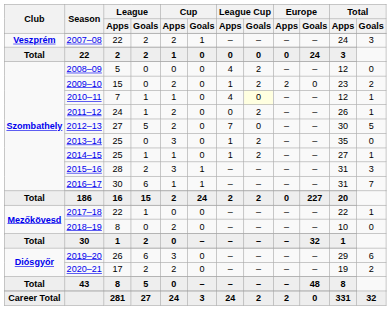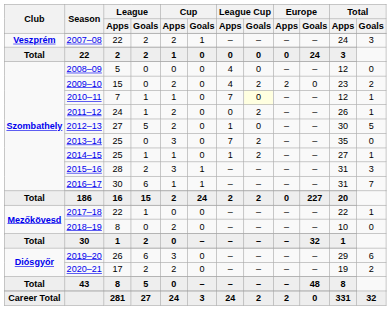 <table class="wikitable" style="font-size:90%; text-align: center;">
 <tr>
 <th rowspan="2">Club</th>
 <th rowspan="2">Season</th>
 <th colspan="2">League</th>
 <th colspan="2">Cup</th>
 <th colspan="2">League Cup</th>
 <th colspan="2">Europe</th>
 <th colspan="2">Total</th>
 </tr>
 <tr>
 <th>Apps</th>
 <th>Goals</th>
 <th>Apps</th>
 <th>Goals</th>
 <th>Apps</th>
 <th>Goals</th>
 <th>Apps</th>
 <th>Goals</th>
 <th>Apps</th>
 <th>Goals</th>
 </tr>
 <tr ||-||-||-|->
 <td rowspan="3" valign="center"><strong><a href='#'>Veszprém</a></strong></td>
 </tr>
 <tr>
 <td><a href='#'>2007–08</a></td>
 <td>22</td>
 <td>2</td>
 <td>2</td>
 <td>1</td>
 <td>–</td>
 <td>–</td>
 <td>–</td>
 <td>–</td>
 <td>24</td>
 <td>3</td>
 </tr>
 <tr>
 </tr>
 <tr style="font-weight:bold; background-color:#eeeeee;">
 <td>Total</td>
 <td>22</td>
 <td>2</td>
 <td>2</td>
 <td>1</td>
 <td>0</td>
 <td>0</td>
 <td>0</td>
 <td>0</td>
 <td>24</td>
 <td>3</td>
 </tr>
 <tr>
 <td rowspan="11" valign="center"><strong><a href='#'>Szombathely</a></strong></td>
 </tr>
 <tr>
 <td><a href='#'>2008–09</a></td>
 <td>5</td>
 <td>0</td>
 <td>0</td>
 <td>0</td>
 <td>4</td>
-<td>2</td>
+<td>0</td>
 <td>–</td>
 <td>–</td>
 <td>12</td>
 <td>0</td>
 </tr>
 <tr>
 <td><a href='#'>2009–10</a></td>
 <td>15</td>
 <td>0</td>
 <td>2</td>
 <td>0</td>
-<td>1</td>
+<td>4</td>
 <td>2</td>
 <td>2</td>
 <td>0</td>
 <td>23</td>
 <td>2</td>
 </tr>
 <tr>
 <td><a href='#'>2010–11</a></td>
 <td>7</td>
 <td>1</td>
 <td>1</td>
 <td>0</td>
-<td>4</td>
+<td>7</td>
 <td style="background: lightyellow;">0</td>
 <td>–</td>
 <td>–</td>
 <td>12</td>
 <td>1</td>
 </tr>
 <tr>
 <td><a href='#'>2011–12</a></td>
 <td>24</td>
 <td>1</td>
 <td>2</td>
 <td>0</td>
 <td>0</td>
 <td>2</td>
 <td>–</td>
 <td>–</td>
 <td>26</td>
 <td>1</td>
 </tr>
 <tr>
 <td><a href='#'>2012–13</a></td>
 <td>27</td>
 <td>5</td>
 <td>2</td>
 <td>0</td>
-<td>7</td>
+<td>1</td>
 <td>0</td>
 <td>–</td>
 <td>–</td>
 <td>30</td>
 <td>5</td>
 </tr>
 <tr>
 <td><a href='#'>2013–14</a></td>
 <td>25</td>
 <td>0</td>
 <td>3</td>
 <td>0</td>
-<td>1</td>
+<td>7</td>
 <td>2</td>
 <td>–</td>
 <td>–</td>
 <td>35</td>
 <td>0</td>
 </tr>
 <tr>
 <td><a href='#'>2014–15</a></td>
 <td>25</td>
 <td>1</td>
 <td>1</td>
 <td>0</td>
 <td>1</td>
 <td>2</td>
 <td>–</td>
 <td>–</td>
 <td>27</td>
 <td>1</td>
 </tr>
 <tr>
 <td><a href='#'>2015–16</a></td>
 <td>28</td>
 <td>2</td>
 <td>3</td>
 <td>1</td>
 <td>–</td>
 <td>–</td>
 <td>–</td>
 <td>–</td>
 <td>31</td>
 <td>3</td>
 </tr>
 <tr>
 <td><a href='#'>2016–17</a></td>
 <td>30</td>
 <td>6</td>
 <td>1</td>
 <td>1</td>
 <td>–</td>
 <td>–</td>
 <td>–</td>
 <td>–</td>
 <td>31</td>
 <td>7</td>
 </tr>
 <tr>
 </tr>
 <tr style="font-weight:bold; background-color:#eeeeee;">
 <td>Total</td>
 <td>186</td>
 <td>16</td>
 <td>15</td>
 <td>2</td>
 <td>24</td>
 <td>2</td>
 <td>2</td>
 <td>0</td>
 <td>227</td>
 <td>20</td>
 </tr>
 <tr>
 <td rowspan="4" valign="center"><strong><a href='#'>Mezőkövesd</a></strong></td>
 </tr>
 <tr>
 <td><a href='#'>2017–18</a></td>
 <td>22</td>
 <td>1</td>
 <td>0</td>
 <td>0</td>
 <td>–</td>
 <td>–</td>
 <td>–</td>
 <td>–</td>
 <td>22</td>
 <td>1</td>
 </tr>
 <tr>
 <td><a href='#'>2018–19</a></td>
 <td>8</td>
 <td>0</td>
 <td>2</td>
 <td>0</td>
 <td>–</td>
 <td>–</td>
 <td>–</td>
 <td>–</td>
 <td>10</td>
 <td>0</td>
 </tr>
 <tr>
 </tr>
 <tr style="font-weight:bold; background-color:#eeeeee;">
 <td>Total</td>
 <td>30</td>
 <td>1</td>
 <td>2</td>
 <td>0</td>
 <td>–</td>
 <td>–</td>
 <td>–</td>
 <td>–</td>
 <td>32</td>
 <td>1</td>
 </tr>
 <tr>
 <td rowspan="4" valign="center"><strong><a href='#'>Diósgyőr</a></strong></td>
 </tr>
 <tr>
 <td><a href='#'>2019–20</a></td>
 <td>26</td>
 <td>6</td>
 <td>3</td>
 <td>0</td>
 <td>–</td>
 <td>–</td>
 <td>–</td>
 <td>–</td>
 <td>29</td>
 <td>6</td>
 </tr>
 <tr>
 <td><a href='#'>2020–21</a></td>
 <td>17</td>
 <td>2</td>
 <td>2</td>
 <td>0</td>
 <td>–</td>
 <td>–</td>
 <td>–</td>
 <td>–</td>
 <td>19</td>
 <td>2</td>
 </tr>
 <tr>
 </tr>
 <tr style="font-weight:bold; background-color:#eeeeee;">
 <td>Total</td>
 <td>43</td>
 <td>8</td>
 <td>5</td>
 <td>0</td>
 <td>–</td>
 <td>–</td>
 <td>–</td>
 <td>–</td>
 <td>48</td>
 <td>8</td>
 </tr>
 <tr>
 </tr>
 <tr style="font-weight:bold; background-color:#eeeeee;">
 <td valign="top"><strong>Career Total</strong></td>
 <td></td>
 <td><strong>281</strong></td>
 <td><strong>27</strong></td>
 <td><strong>24</strong></td>
 <td><strong>3</strong></td>
 <td><strong>24</strong></td>
 <td><strong>2</strong></td>
 <td><strong>2</strong></td>
 <td><strong>0</strong></td>
 <td><strong>331</strong></td>
 <td><strong>32</strong></td>
 </tr>
 </table>
